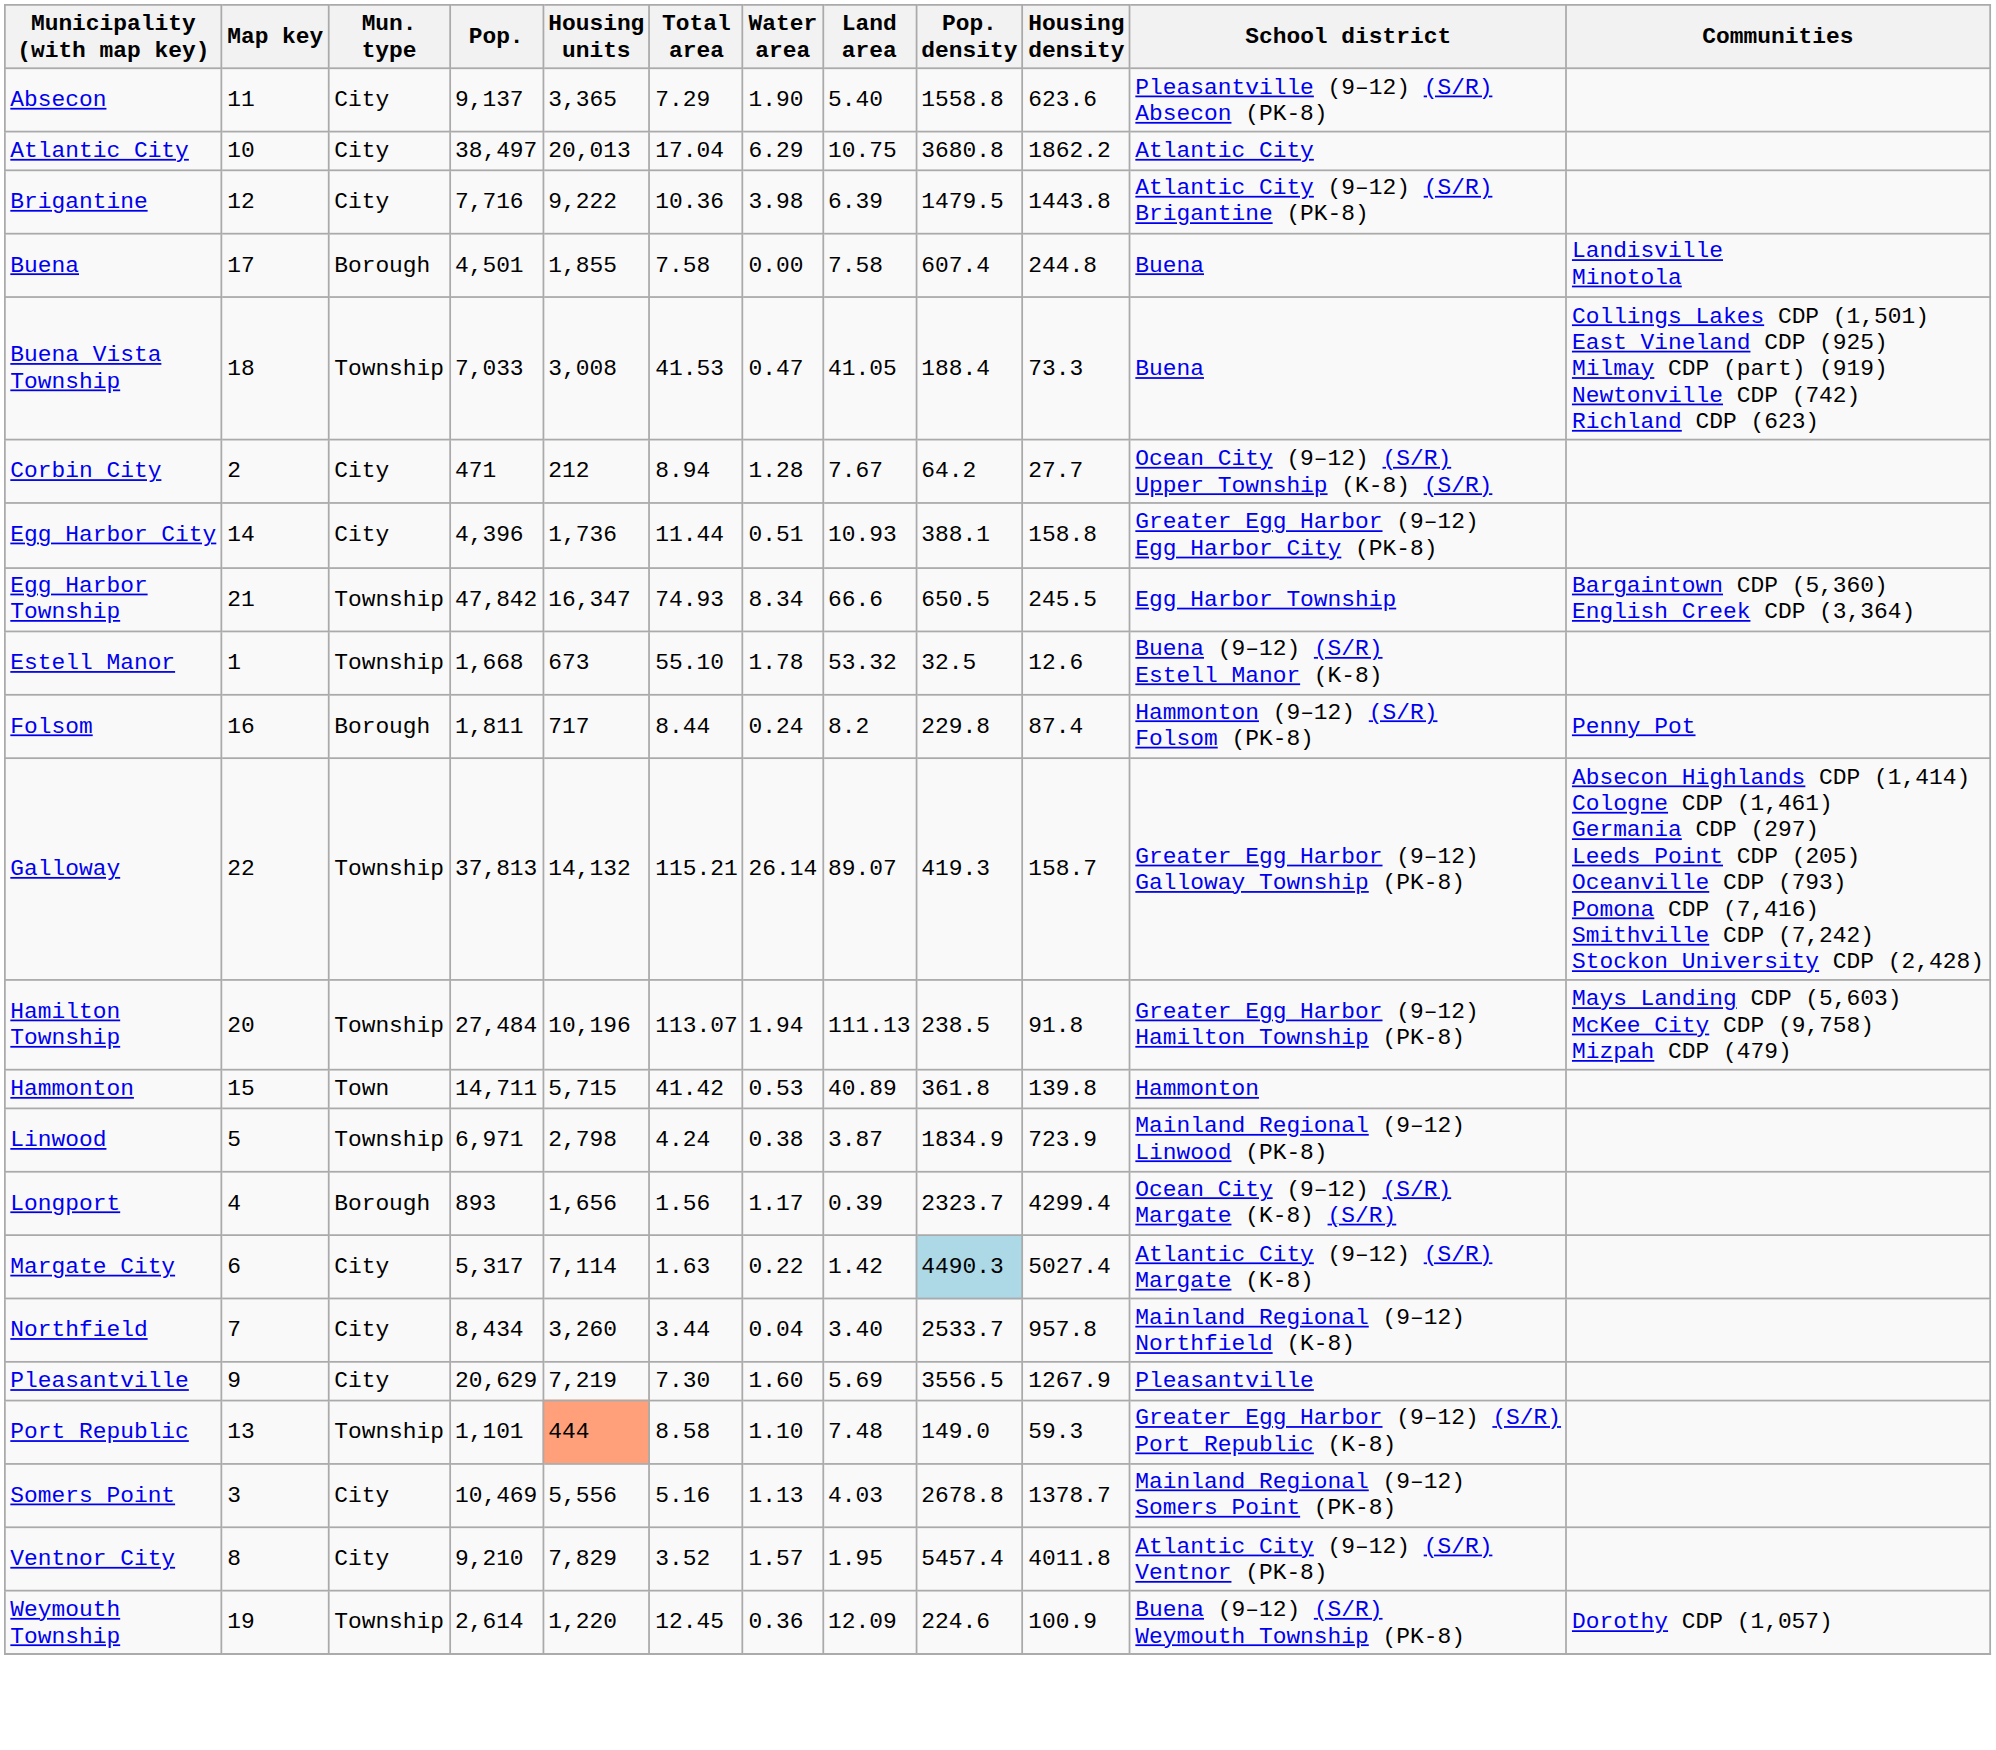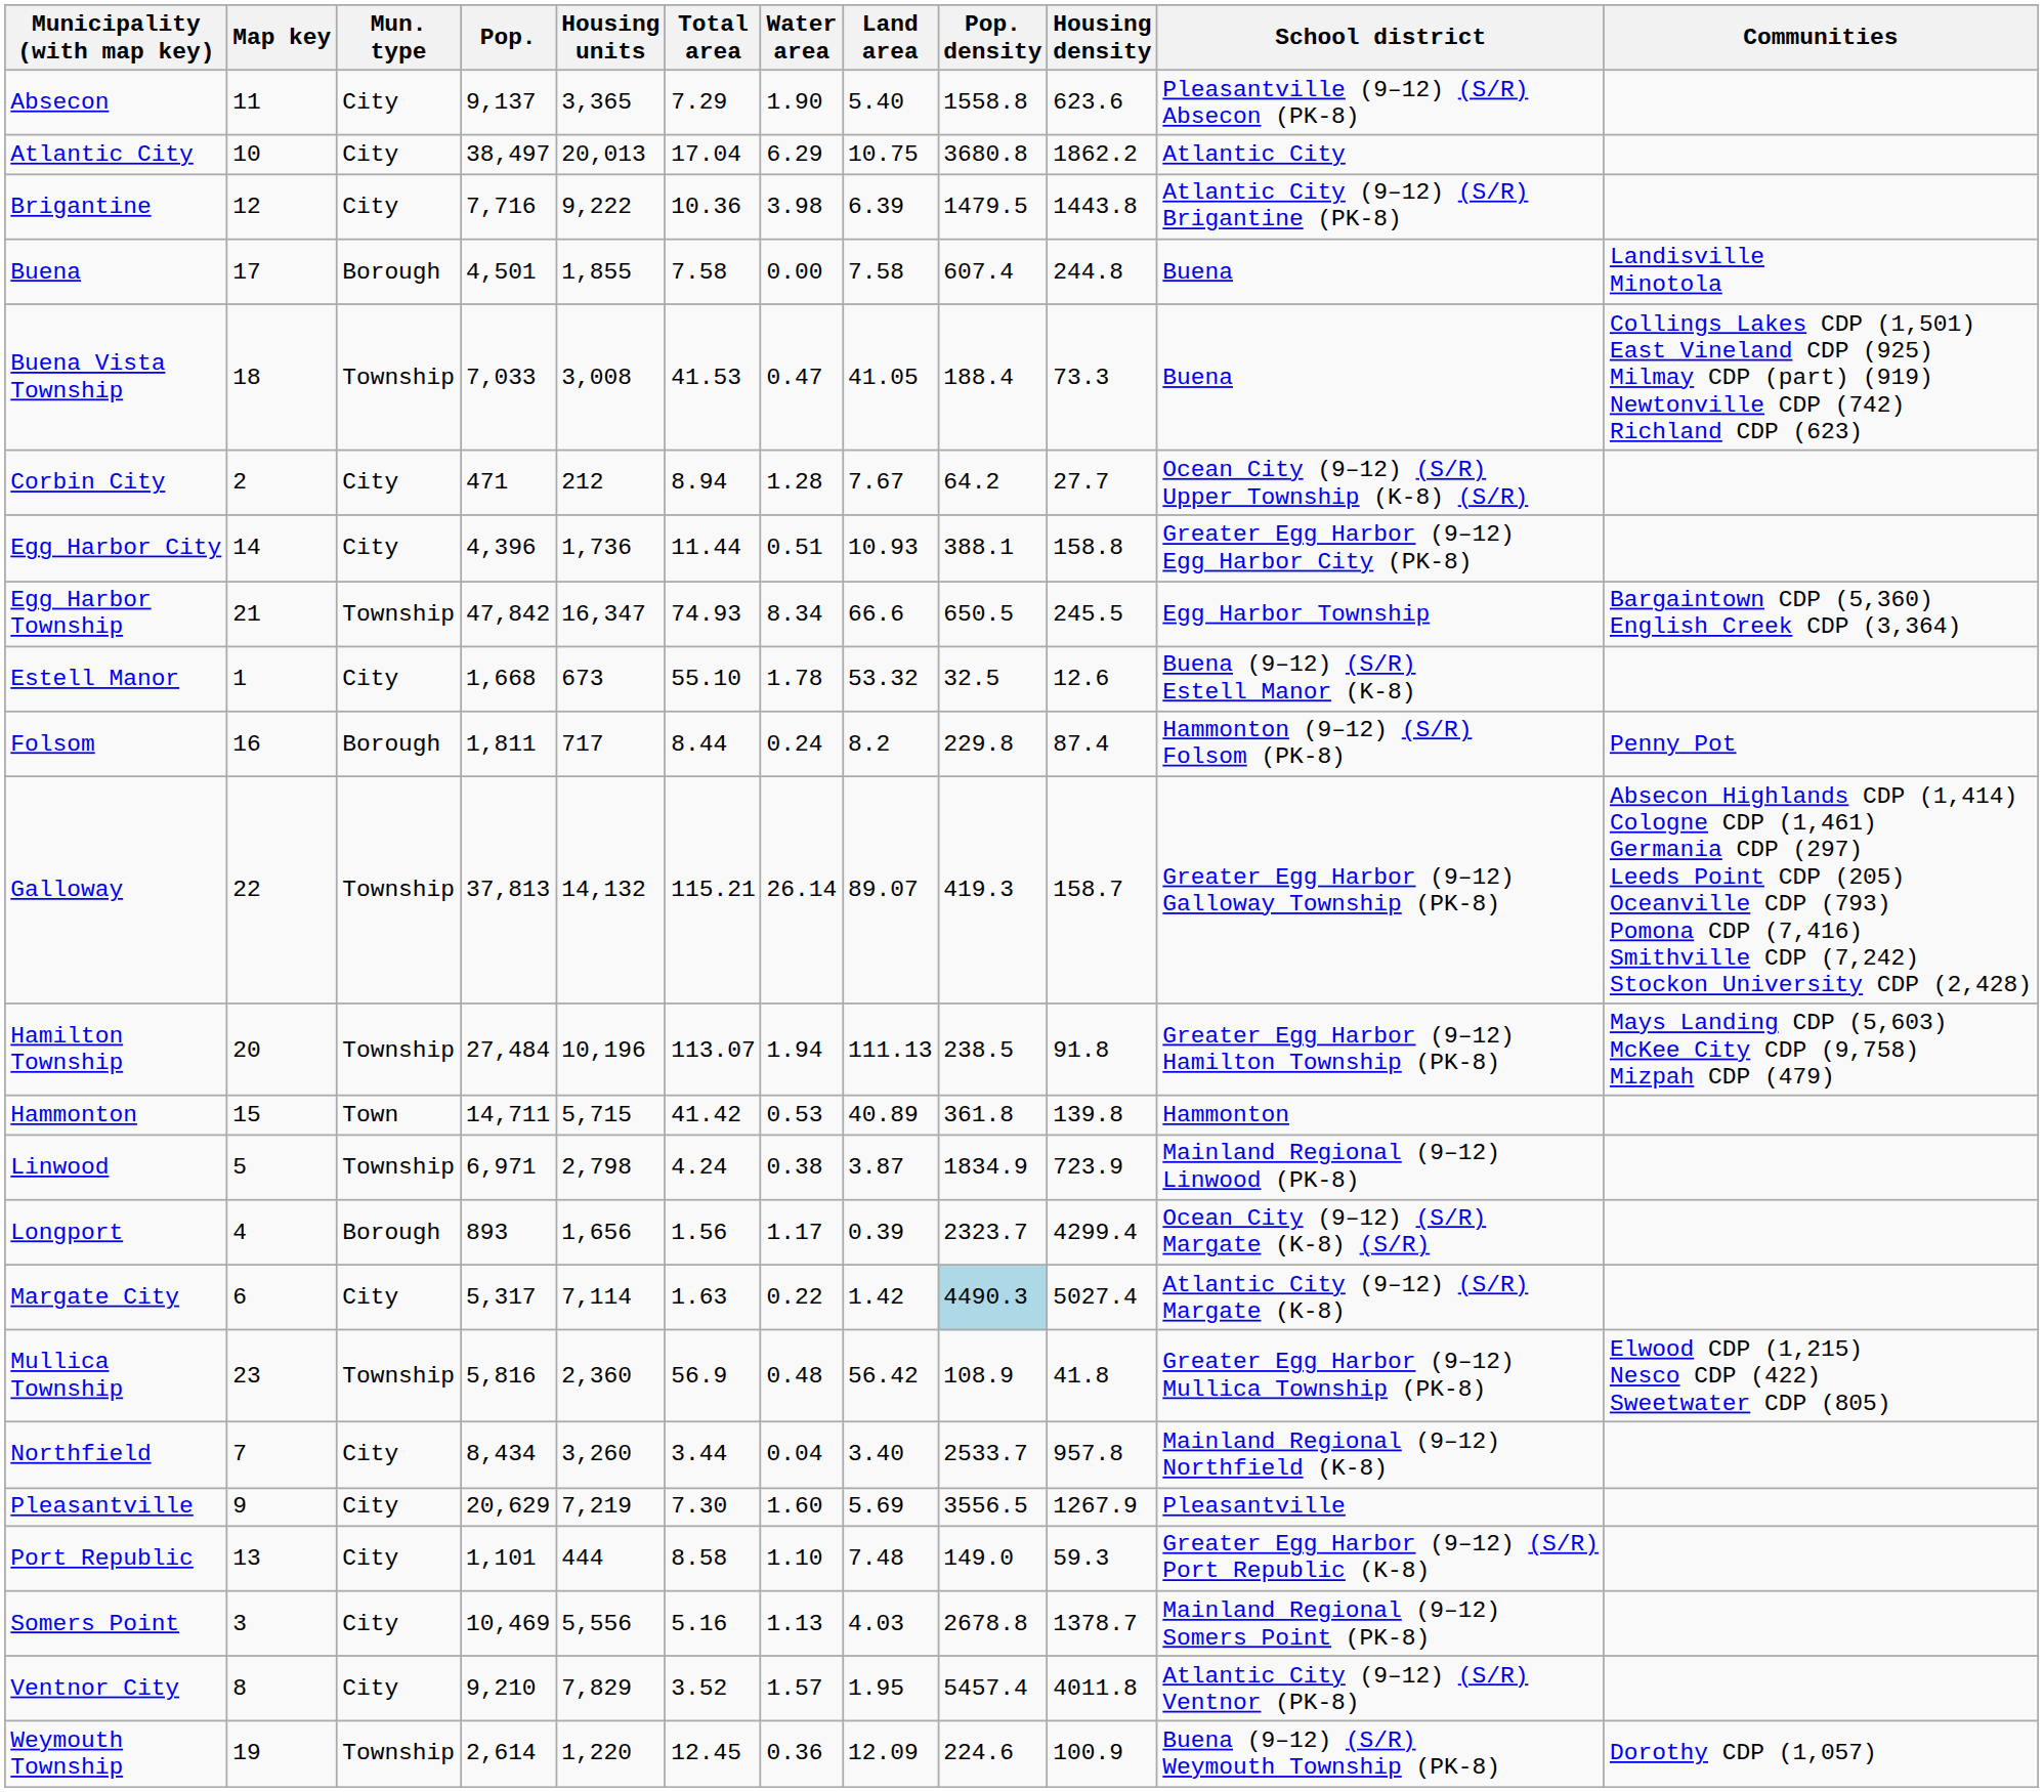 <table class="wikitable sortable">
 <tr>
 <th>Municipality<br>(with map key)</th>
 <th>Map key</th>
 <th>Mun.<br>type</th>
 <th>Pop.</th>
 <th>Housing<br>units</th>
 <th>Total<br>area</th>
 <th>Water<br>area</th>
 <th>Land<br>area</th>
 <th>Pop.<br>density</th>
 <th>Housing<br>density</th>
 <th>School district</th>
 <th>Communities</th>
 </tr>
 <tr>
 <td><a href='#'>Absecon</a></td>
 <td>11</td>
 <td>City</td>
 <td>9,137</td>
 <td>3,365</td>
 <td>7.29</td>
 <td>1.90</td>
 <td>5.40</td>
 <td>1558.8</td>
 <td>623.6</td>
 <td><a href='#'>Pleasantville</a> (9–12) <a href='#'>(S/R)</a><br><a href='#'>Absecon</a> (PK-8)</td>
 <td></td>
 </tr>
 <tr>
 <td><a href='#'>Atlantic City</a></td>
 <td>10</td>
 <td>City</td>
 <td>38,497</td>
 <td>20,013</td>
 <td>17.04</td>
 <td>6.29</td>
 <td>10.75</td>
 <td>3680.8</td>
 <td>1862.2</td>
 <td><a href='#'>Atlantic City</a></td>
 <td></td>
 </tr>
 <tr>
 <td><a href='#'>Brigantine</a></td>
 <td>12</td>
 <td>City</td>
 <td>7,716</td>
 <td>9,222</td>
 <td>10.36</td>
 <td>3.98</td>
 <td>6.39</td>
 <td>1479.5</td>
 <td>1443.8</td>
 <td><a href='#'>Atlantic City</a> (9–12) <a href='#'>(S/R)</a><br><a href='#'>Brigantine</a> (PK-8)</td>
 <td></td>
 </tr>
 <tr>
 <td><a href='#'>Buena</a></td>
 <td>17</td>
 <td>Borough</td>
 <td>4,501</td>
 <td>1,855</td>
 <td>7.58</td>
 <td>0.00</td>
 <td>7.58</td>
 <td>607.4</td>
 <td>244.8</td>
 <td><a href='#'>Buena</a></td>
 <td><a href='#'>Landisville</a><br><a href='#'>Minotola</a></td>
 </tr>
 <tr>
 <td><a href='#'>Buena Vista<br>Township</a></td>
 <td>18</td>
 <td>Township</td>
 <td>7,033</td>
 <td>3,008</td>
 <td>41.53</td>
 <td>0.47</td>
 <td>41.05</td>
 <td>188.4</td>
 <td>73.3</td>
 <td><a href='#'>Buena</a></td>
 <td><a href='#'>Collings Lakes</a> CDP (1,501)<br><a href='#'>East Vineland</a> CDP (925)<br><a href='#'>Milmay</a> CDP (part) (919)<br><a href='#'>Newtonville</a> CDP (742)<br><a href='#'>Richland</a> CDP (623)</td>
 </tr>
 <tr>
 <td><a href='#'>Corbin City</a></td>
 <td>2</td>
 <td>City</td>
 <td>471</td>
 <td>212</td>
 <td>8.94</td>
 <td>1.28</td>
 <td>7.67</td>
 <td>64.2</td>
 <td>27.7</td>
 <td><a href='#'>Ocean City</a> (9–12) <a href='#'>(S/R)</a><br><a href='#'>Upper Township</a> (K-8) <a href='#'>(S/R)</a></td>
 <td></td>
 </tr>
 <tr>
 <td><a href='#'>Egg Harbor City</a></td>
 <td>14</td>
 <td>City</td>
 <td>4,396</td>
 <td>1,736</td>
 <td>11.44</td>
 <td>0.51</td>
 <td>10.93</td>
 <td>388.1</td>
 <td>158.8</td>
 <td><a href='#'>Greater Egg Harbor</a> (9–12)<br><a href='#'>Egg Harbor City</a> (PK-8)</td>
 <td></td>
 </tr>
 <tr>
 <td><a href='#'>Egg Harbor<br>Township</a></td>
 <td>21</td>
 <td>Township</td>
 <td>47,842</td>
 <td>16,347</td>
 <td>74.93</td>
 <td>8.34</td>
 <td>66.6</td>
 <td>650.5</td>
 <td>245.5</td>
 <td><a href='#'>Egg Harbor Township</a></td>
 <td><a href='#'>Bargaintown</a> CDP (5,360)<br><a href='#'>English Creek</a> CDP (3,364)</td>
 </tr>
 <tr>
 <td><a href='#'>Estell Manor</a></td>
 <td>1</td>
-<td>Township</td>
+<td>City</td>
 <td>1,668</td>
 <td>673</td>
 <td>55.10</td>
 <td>1.78</td>
 <td>53.32</td>
 <td>32.5</td>
 <td>12.6</td>
 <td><a href='#'>Buena</a> (9–12) <a href='#'>(S/R)</a><br><a href='#'>Estell Manor</a> (K-8)</td>
 <td></td>
 </tr>
 <tr>
 <td><a href='#'>Folsom</a></td>
 <td>16</td>
 <td>Borough</td>
 <td>1,811</td>
 <td>717</td>
 <td>8.44</td>
 <td>0.24</td>
 <td>8.2</td>
 <td>229.8</td>
 <td>87.4</td>
 <td><a href='#'>Hammonton</a> (9–12) <a href='#'>(S/R)</a><br><a href='#'>Folsom</a> (PK-8)</td>
 <td><a href='#'>Penny Pot</a></td>
 </tr>
 <tr>
 <td><a href='#'>Galloway</a></td>
 <td>22</td>
 <td>Township</td>
 <td>37,813</td>
 <td>14,132</td>
 <td>115.21</td>
 <td>26.14</td>
 <td>89.07</td>
 <td>419.3</td>
 <td>158.7</td>
 <td><a href='#'>Greater Egg Harbor</a> (9–12)<br><a href='#'>Galloway Township</a> (PK-8)</td>
 <td><a href='#'>Absecon Highlands</a> CDP (1,414)<br><a href='#'>Cologne</a> CDP (1,461)<br><a href='#'>Germania</a> CDP (297)<br><a href='#'>Leeds Point</a> CDP (205)<br><a href='#'>Oceanville</a> CDP (793)<br><a href='#'>Pomona</a> CDP (7,416)<br><a href='#'>Smithville</a> CDP (7,242)<br><a href='#'>Stockon University</a> CDP (2,428)</td>
 </tr>
 <tr>
 <td><a href='#'>Hamilton<br>Township</a></td>
 <td>20</td>
 <td>Township</td>
 <td>27,484</td>
 <td>10,196</td>
 <td>113.07</td>
 <td>1.94</td>
 <td>111.13</td>
 <td>238.5</td>
 <td>91.8</td>
 <td><a href='#'>Greater Egg Harbor</a> (9–12)<br><a href='#'>Hamilton Township</a> (PK-8)</td>
 <td><a href='#'>Mays Landing</a> CDP (5,603)<br><a href='#'>McKee City</a> CDP (9,758)<br><a href='#'>Mizpah</a> CDP (479)</td>
 </tr>
 <tr>
 <td><a href='#'>Hammonton</a></td>
 <td>15</td>
 <td>Town</td>
 <td>14,711</td>
 <td>5,715</td>
 <td>41.42</td>
 <td>0.53</td>
 <td>40.89</td>
 <td>361.8</td>
 <td>139.8</td>
 <td><a href='#'>Hammonton</a></td>
 <td></td>
 </tr>
 <tr>
 <td><a href='#'>Linwood</a></td>
 <td>5</td>
 <td>Township</td>
 <td>6,971</td>
 <td>2,798</td>
 <td>4.24</td>
 <td>0.38</td>
 <td>3.87</td>
 <td>1834.9</td>
 <td>723.9</td>
 <td><a href='#'>Mainland Regional</a> (9–12)<br><a href='#'>Linwood</a> (PK-8)</td>
 <td></td>
 </tr>
 <tr>
 <td><a href='#'>Longport</a></td>
 <td>4</td>
 <td>Borough</td>
 <td>893</td>
 <td>1,656</td>
 <td>1.56</td>
 <td>1.17</td>
 <td>0.39</td>
 <td>2323.7</td>
 <td>4299.4</td>
 <td><a href='#'>Ocean City</a> (9–12) <a href='#'>(S/R)</a><br><a href='#'>Margate</a> (K-8) <a href='#'>(S/R)</a></td>
 <td></td>
 </tr>
 <tr>
 <td><a href='#'>Margate City</a></td>
 <td>6</td>
 <td>City</td>
 <td>5,317</td>
 <td>7,114</td>
 <td>1.63</td>
 <td>0.22</td>
 <td>1.42</td>
 <td style="background: lightblue;">4490.3</td>
 <td>5027.4</td>
 <td><a href='#'>Atlantic City</a> (9–12) <a href='#'>(S/R)</a><br><a href='#'>Margate</a> (K-8)</td>
 <td></td>
 </tr>
 <tr>
+<td><a href='#'>Mullica<br>Township</a></td>
+<td>23</td>
+<td>Township</td>
+<td>5,816</td>
+<td>2,360</td>
+<td>56.9</td>
+<td>0.48</td>
+<td>56.42</td>
+<td>108.9</td>
+<td>41.8</td>
+<td><a href='#'>Greater Egg Harbor</a> (9–12)<br><a href='#'>Mullica Township</a> (PK-8)</td>
+<td><a href='#'>Elwood</a> CDP (1,215)<br><a href='#'>Nesco</a> CDP (422)<br><a href='#'>Sweetwater</a> CDP (805)</td>
+</tr>
+<tr>
 <td><a href='#'>Northfield</a></td>
 <td>7</td>
 <td>City</td>
 <td>8,434</td>
 <td>3,260</td>
 <td>3.44</td>
 <td>0.04</td>
 <td>3.40</td>
 <td>2533.7</td>
 <td>957.8</td>
 <td><a href='#'>Mainland Regional</a> (9–12)<br><a href='#'>Northfield</a> (K-8)</td>
 <td></td>
 </tr>
 <tr>
 <td><a href='#'>Pleasantville</a></td>
 <td>9</td>
 <td>City</td>
 <td>20,629</td>
 <td>7,219</td>
 <td>7.30</td>
 <td>1.60</td>
 <td>5.69</td>
 <td>3556.5</td>
 <td>1267.9</td>
 <td><a href='#'>Pleasantville</a></td>
 <td></td>
 </tr>
 <tr>
 <td><a href='#'>Port Republic</a></td>
 <td>13</td>
-<td>Township</td>
+<td>City</td>
 <td>1,101</td>
-<td style="background: lightsalmon;">444</td>
+<td>444</td>
 <td>8.58</td>
 <td>1.10</td>
 <td>7.48</td>
 <td>149.0</td>
 <td>59.3</td>
 <td><a href='#'>Greater Egg Harbor</a> (9–12) <a href='#'>(S/R)</a><br><a href='#'>Port Republic</a> (K-8)</td>
 <td></td>
 </tr>
 <tr>
 <td><a href='#'>Somers Point</a></td>
 <td>3</td>
 <td>City</td>
 <td>10,469</td>
 <td>5,556</td>
 <td>5.16</td>
 <td>1.13</td>
 <td>4.03</td>
 <td>2678.8</td>
 <td>1378.7</td>
 <td><a href='#'>Mainland Regional</a> (9–12)<br><a href='#'>Somers Point</a> (PK-8)</td>
 <td></td>
 </tr>
 <tr>
 <td><a href='#'>Ventnor City</a></td>
 <td>8</td>
 <td>City</td>
 <td>9,210</td>
 <td>7,829</td>
 <td>3.52</td>
 <td>1.57</td>
 <td>1.95</td>
 <td>5457.4</td>
 <td>4011.8</td>
 <td><a href='#'>Atlantic City</a> (9–12) <a href='#'>(S/R)</a><br><a href='#'>Ventnor</a> (PK-8)</td>
 <td></td>
 </tr>
 <tr>
 <td><a href='#'>Weymouth<br>Township</a></td>
 <td>19</td>
 <td>Township</td>
 <td>2,614</td>
 <td>1,220</td>
 <td>12.45</td>
 <td>0.36</td>
 <td>12.09</td>
 <td>224.6</td>
 <td>100.9</td>
 <td><a href='#'>Buena</a> (9–12) <a href='#'>(S/R)</a><br><a href='#'>Weymouth Township</a> (PK-8)</td>
 <td><a href='#'>Dorothy</a> CDP (1,057)</td>
 </tr>
 <tr>
 </tr>
 </table>
